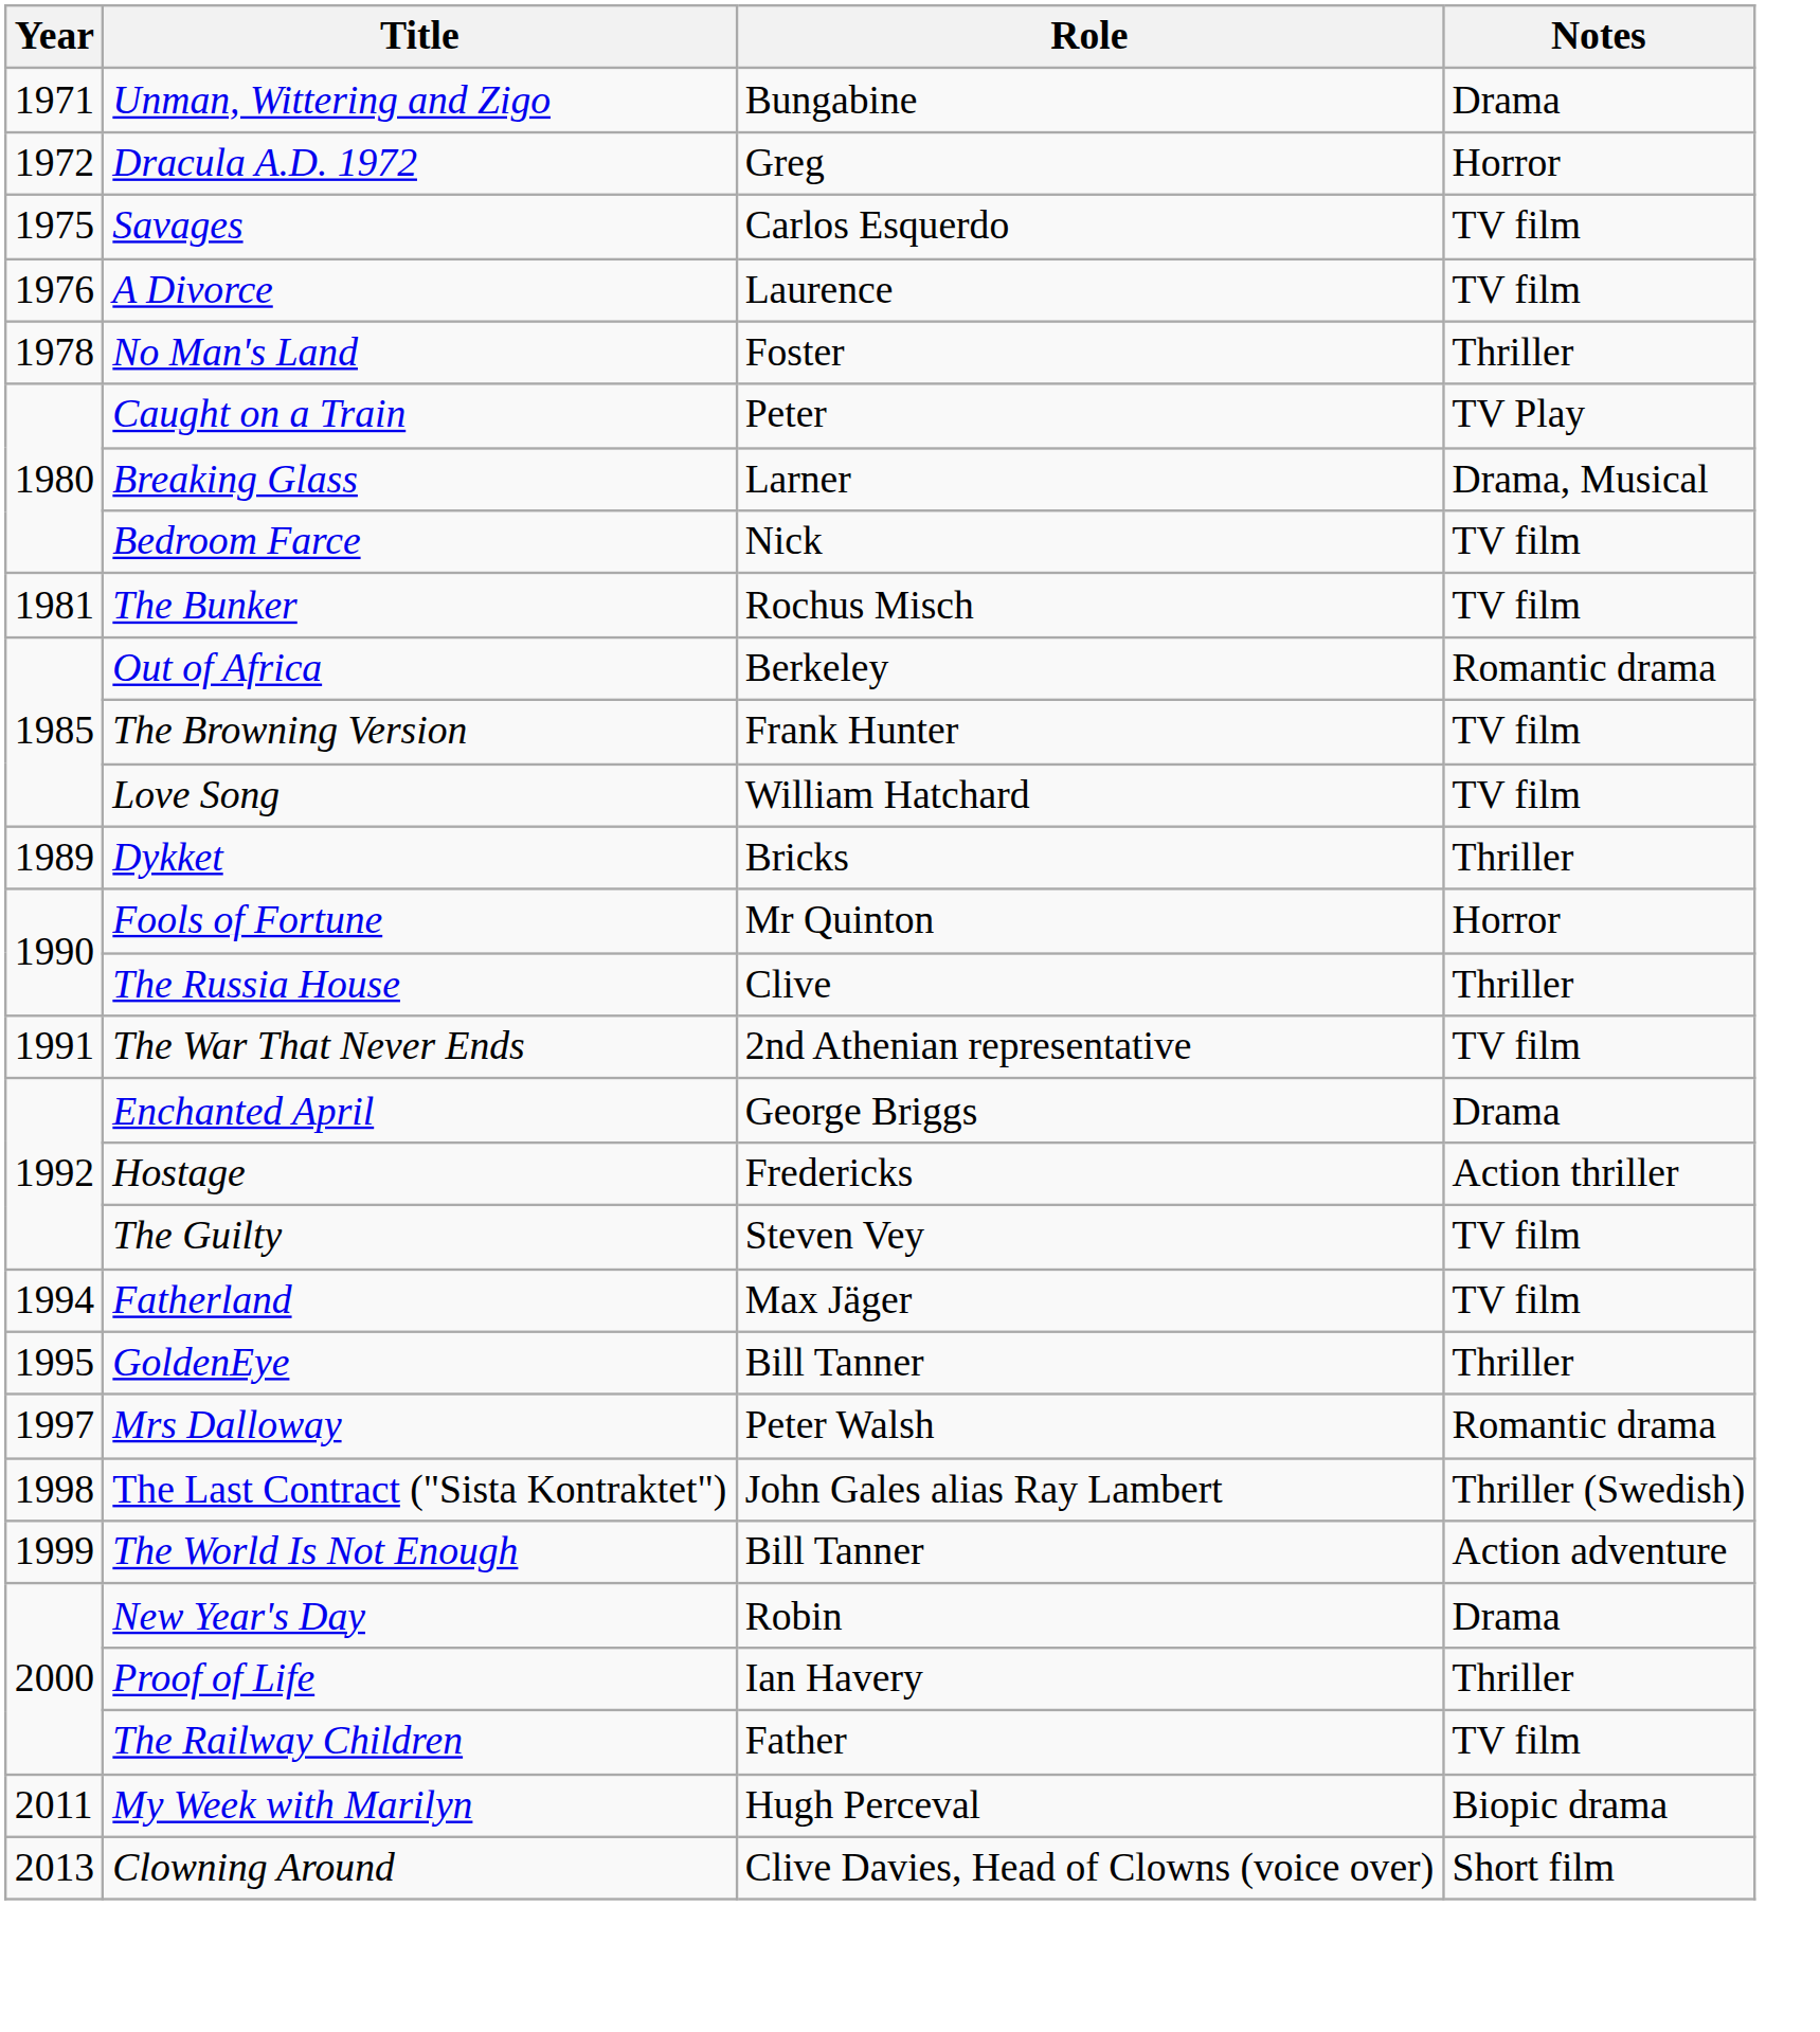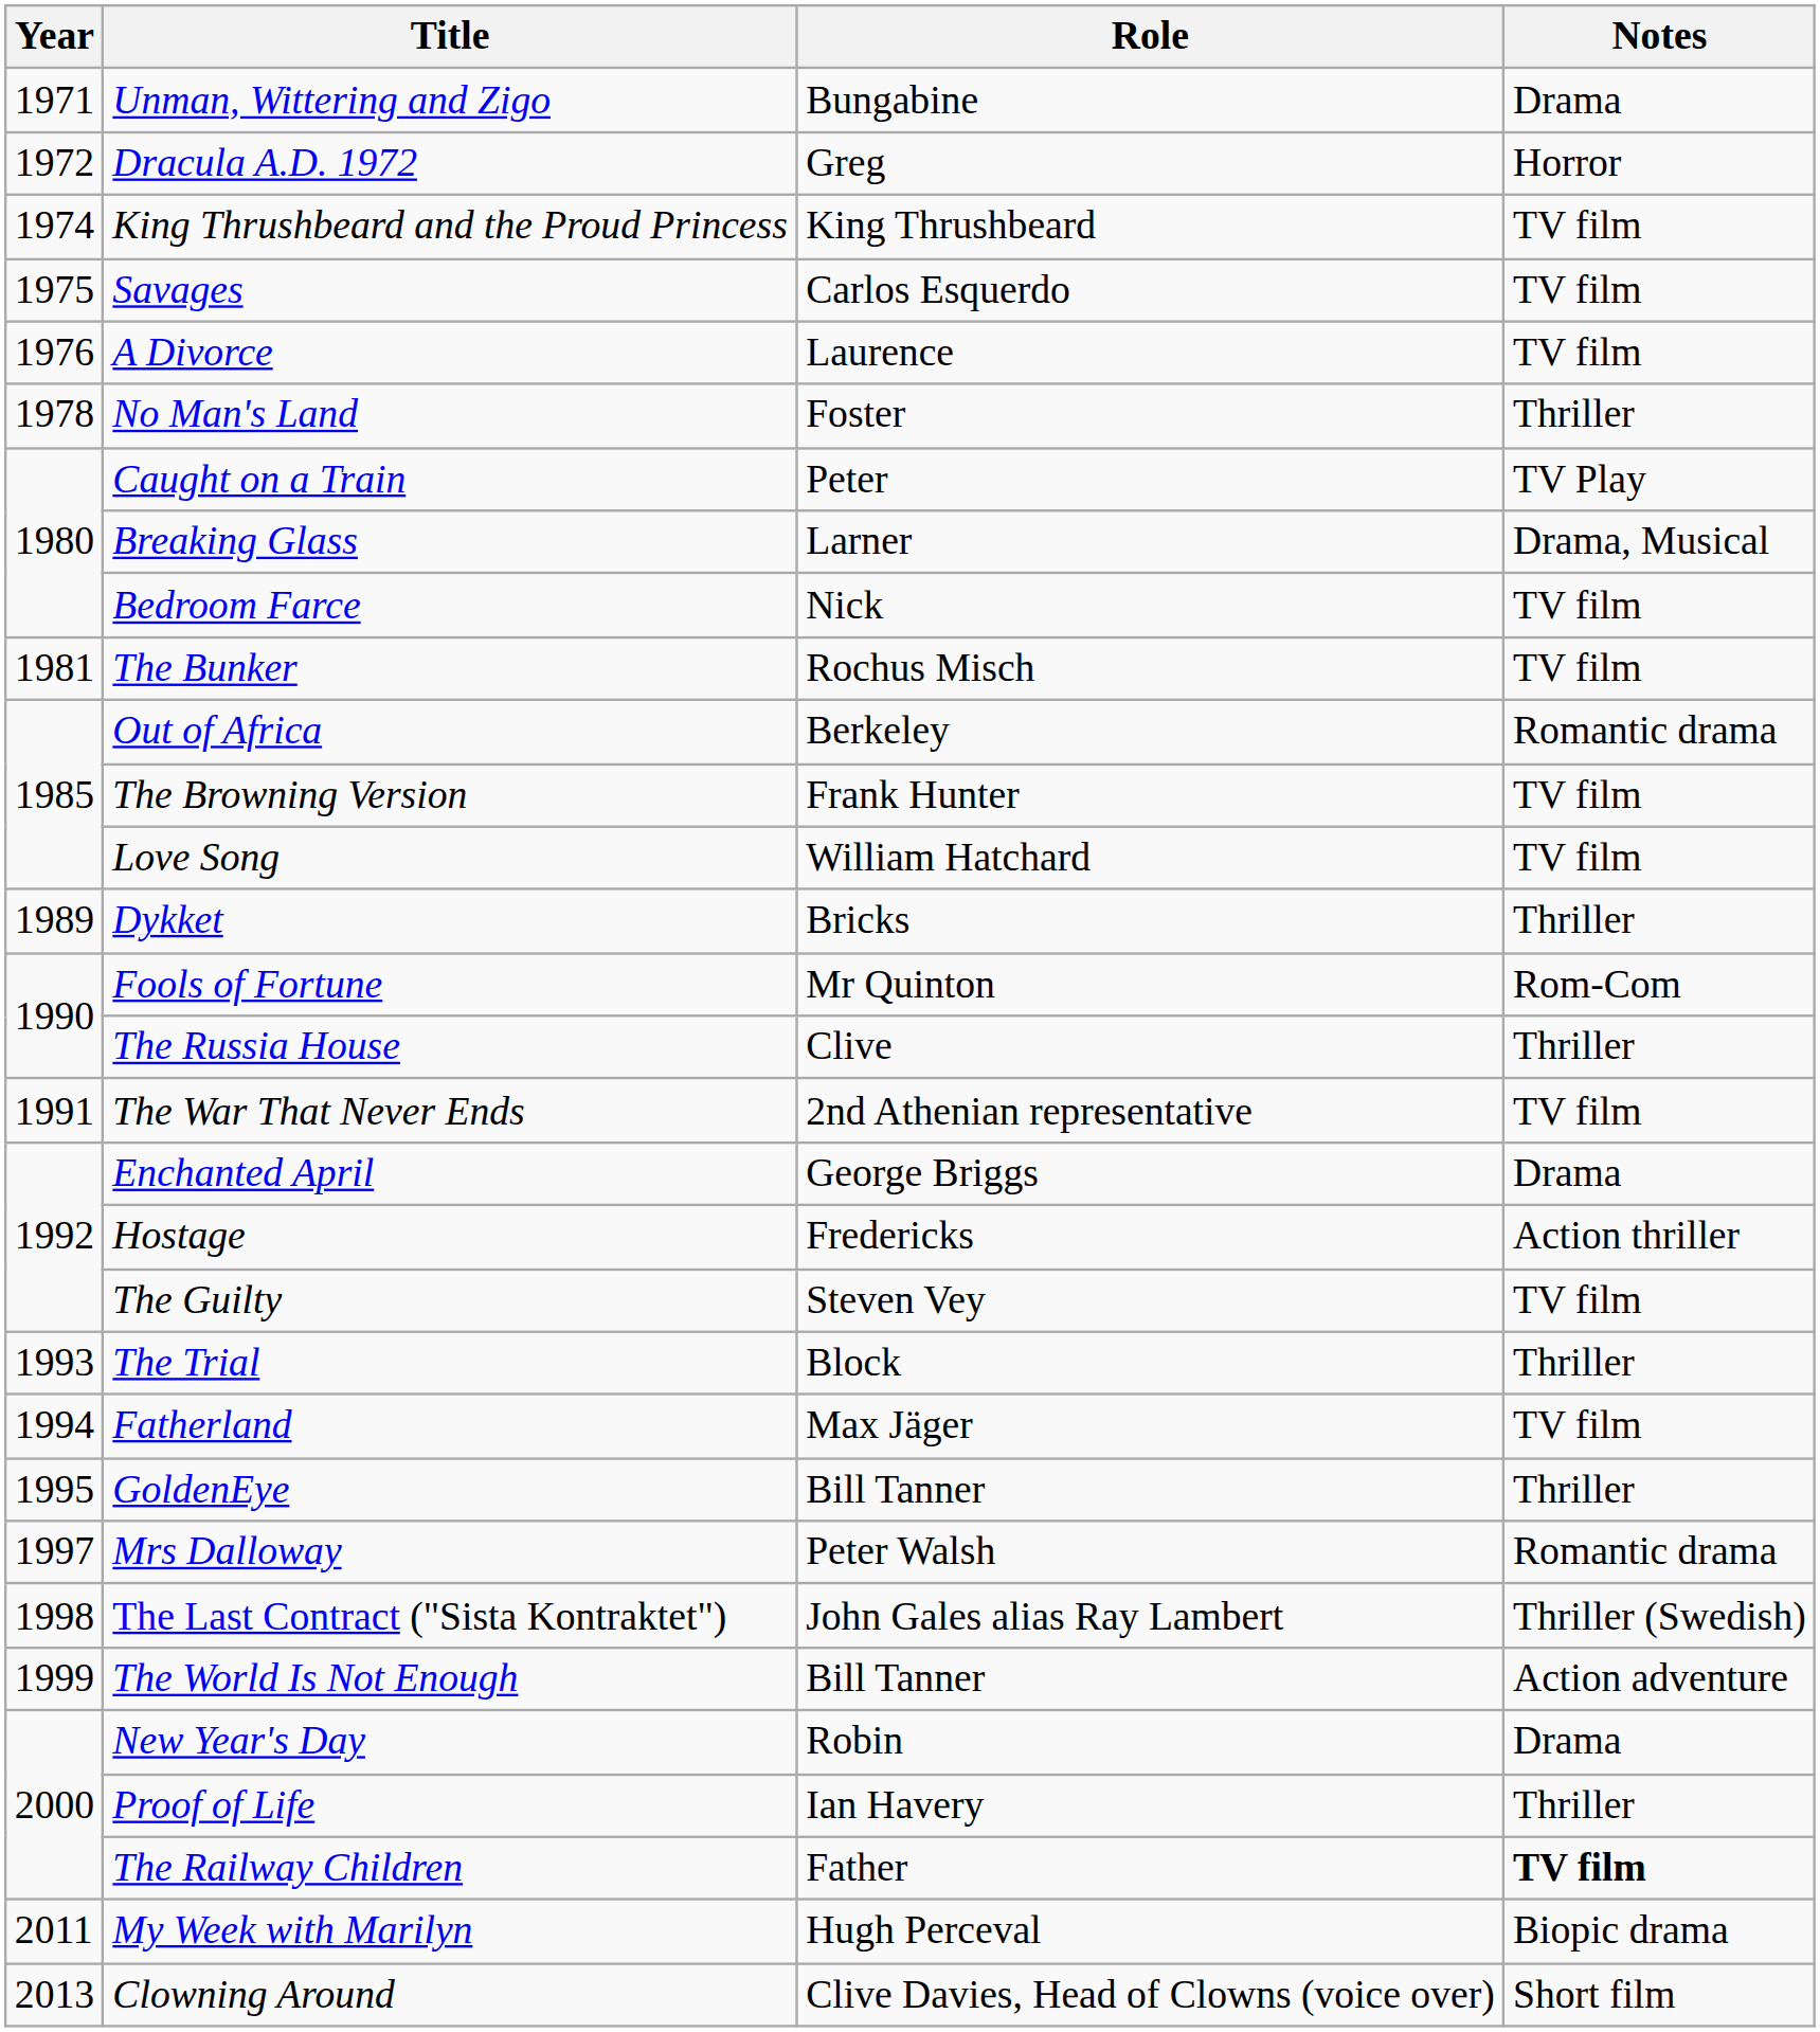 <table class="wikitable sortable">
 <tr>
 <th>Year</th>
 <th>Title</th>
 <th>Role</th>
 <th>Notes</th>
 </tr>
 <tr>
 <td>1971</td>
 <td><em><a href='#'>Unman, Wittering and Zigo</a></em></td>
 <td>Bungabine</td>
 <td>Drama</td>
 </tr>
 <tr>
 <td>1972</td>
 <td><em><a href='#'>Dracula A.D. 1972</a></em></td>
 <td>Greg</td>
 <td>Horror</td>
+</tr>
+<tr>
+<td>1974</td>
+<td><em>King Thrushbeard and the Proud Princess</em></td>
+<td>King Thrushbeard</td>
+<td>TV film</td>
 </tr>
 <tr>
 <td>1975</td>
 <td><em><a href='#'>Savages</a></em></td>
 <td>Carlos Esquerdo</td>
 <td>TV film</td>
 </tr>
 <tr>
 <td>1976</td>
 <td><em><a href='#'>A Divorce</a></em></td>
 <td>Laurence</td>
 <td>TV film</td>
 </tr>
 <tr>
 <td>1978</td>
 <td><em><a href='#'>No Man's Land</a></em></td>
 <td>Foster</td>
 <td>Thriller</td>
 </tr>
 <tr>
 <td rowspan="3">1980</td>
 <td><em><a href='#'>Caught on a Train</a></em></td>
 <td>Peter</td>
 <td>TV Play</td>
 </tr>
 <tr>
 <td><em><a href='#'>Breaking Glass</a></em></td>
 <td>Larner</td>
 <td>Drama, Musical</td>
 </tr>
 <tr>
 <td><em><a href='#'>Bedroom Farce</a></em></td>
 <td>Nick</td>
 <td>TV film</td>
 </tr>
 <tr>
 <td>1981</td>
 <td><em><a href='#'>The Bunker</a></em></td>
 <td>Rochus Misch</td>
 <td>TV film</td>
 </tr>
 <tr>
 <td rowspan="3">1985</td>
 <td><em><a href='#'>Out of Africa</a></em></td>
 <td>Berkeley</td>
 <td>Romantic drama</td>
 </tr>
 <tr>
 <td><em>The Browning Version</em></td>
 <td>Frank Hunter</td>
 <td>TV film</td>
 </tr>
 <tr>
 <td><em>Love Song</em></td>
 <td>William Hatchard</td>
 <td>TV film</td>
 </tr>
 <tr>
 <td>1989</td>
 <td><em><a href='#'>Dykket</a></em></td>
 <td>Bricks</td>
 <td>Thriller</td>
 </tr>
 <tr>
 <td rowspan="2">1990</td>
 <td><em><a href='#'>Fools of Fortune</a></em></td>
 <td>Mr Quinton</td>
-<td>Horror</td>
+<td>Rom-Com</td>
 </tr>
 <tr>
 <td><em><a href='#'>The Russia House</a></em></td>
 <td>Clive</td>
 <td>Thriller</td>
 </tr>
 <tr>
 <td>1991</td>
 <td><em>The War That Never Ends</em></td>
 <td>2nd Athenian representative</td>
 <td>TV film</td>
 </tr>
 <tr>
 <td rowspan="3">1992</td>
 <td><em><a href='#'>Enchanted April</a></em></td>
 <td>George Briggs</td>
 <td>Drama</td>
 </tr>
 <tr>
 <td><em>Hostage</em></td>
 <td>Fredericks</td>
 <td>Action thriller</td>
 </tr>
 <tr>
 <td><em>The Guilty</em></td>
 <td>Steven Vey</td>
 <td>TV film</td>
+</tr>
+<tr>
+<td>1993</td>
+<td><em><a href='#'>The Trial</a></em></td>
+<td>Block</td>
+<td>Thriller</td>
 </tr>
 <tr>
 <td>1994</td>
 <td><em><a href='#'>Fatherland</a></em></td>
 <td>Max Jäger</td>
 <td>TV film</td>
 </tr>
 <tr>
 <td>1995</td>
 <td><em><a href='#'>GoldenEye</a></em></td>
 <td>Bill Tanner</td>
 <td>Thriller</td>
 </tr>
 <tr>
 <td>1997</td>
 <td><em><a href='#'>Mrs Dalloway</a></em></td>
 <td>Peter Walsh</td>
 <td>Romantic drama</td>
 </tr>
 <tr>
 <td>1998</td>
 <td><a href='#'>The Last Contract</a> ("Sista Kontraktet")</td>
 <td>John Gales alias Ray Lambert</td>
 <td>Thriller (Swedish)</td>
 </tr>
 <tr>
 <td>1999</td>
 <td><em><a href='#'>The World Is Not Enough</a></em></td>
 <td>Bill Tanner</td>
 <td>Action adventure</td>
 </tr>
 <tr>
 <td rowspan="3">2000</td>
 <td><em><a href='#'>New Year's Day</a></em></td>
 <td>Robin</td>
 <td>Drama</td>
 </tr>
 <tr>
 <td><em><a href='#'>Proof of Life</a></em></td>
 <td>Ian Havery</td>
 <td>Thriller</td>
 </tr>
 <tr>
 <td><em><a href='#'>The Railway Children</a></em></td>
 <td>Father</td>
-<td>TV film</td>
+<td><strong>TV film</strong></td>
 </tr>
 <tr>
 <td>2011</td>
 <td><em><a href='#'>My Week with Marilyn</a></em></td>
 <td>Hugh Perceval</td>
 <td>Biopic drama</td>
 </tr>
 <tr>
 <td>2013</td>
 <td><em>Clowning Around</em></td>
 <td>Clive Davies, Head of Clowns (voice over)</td>
 <td>Short film</td>
 </tr>
 </table>
